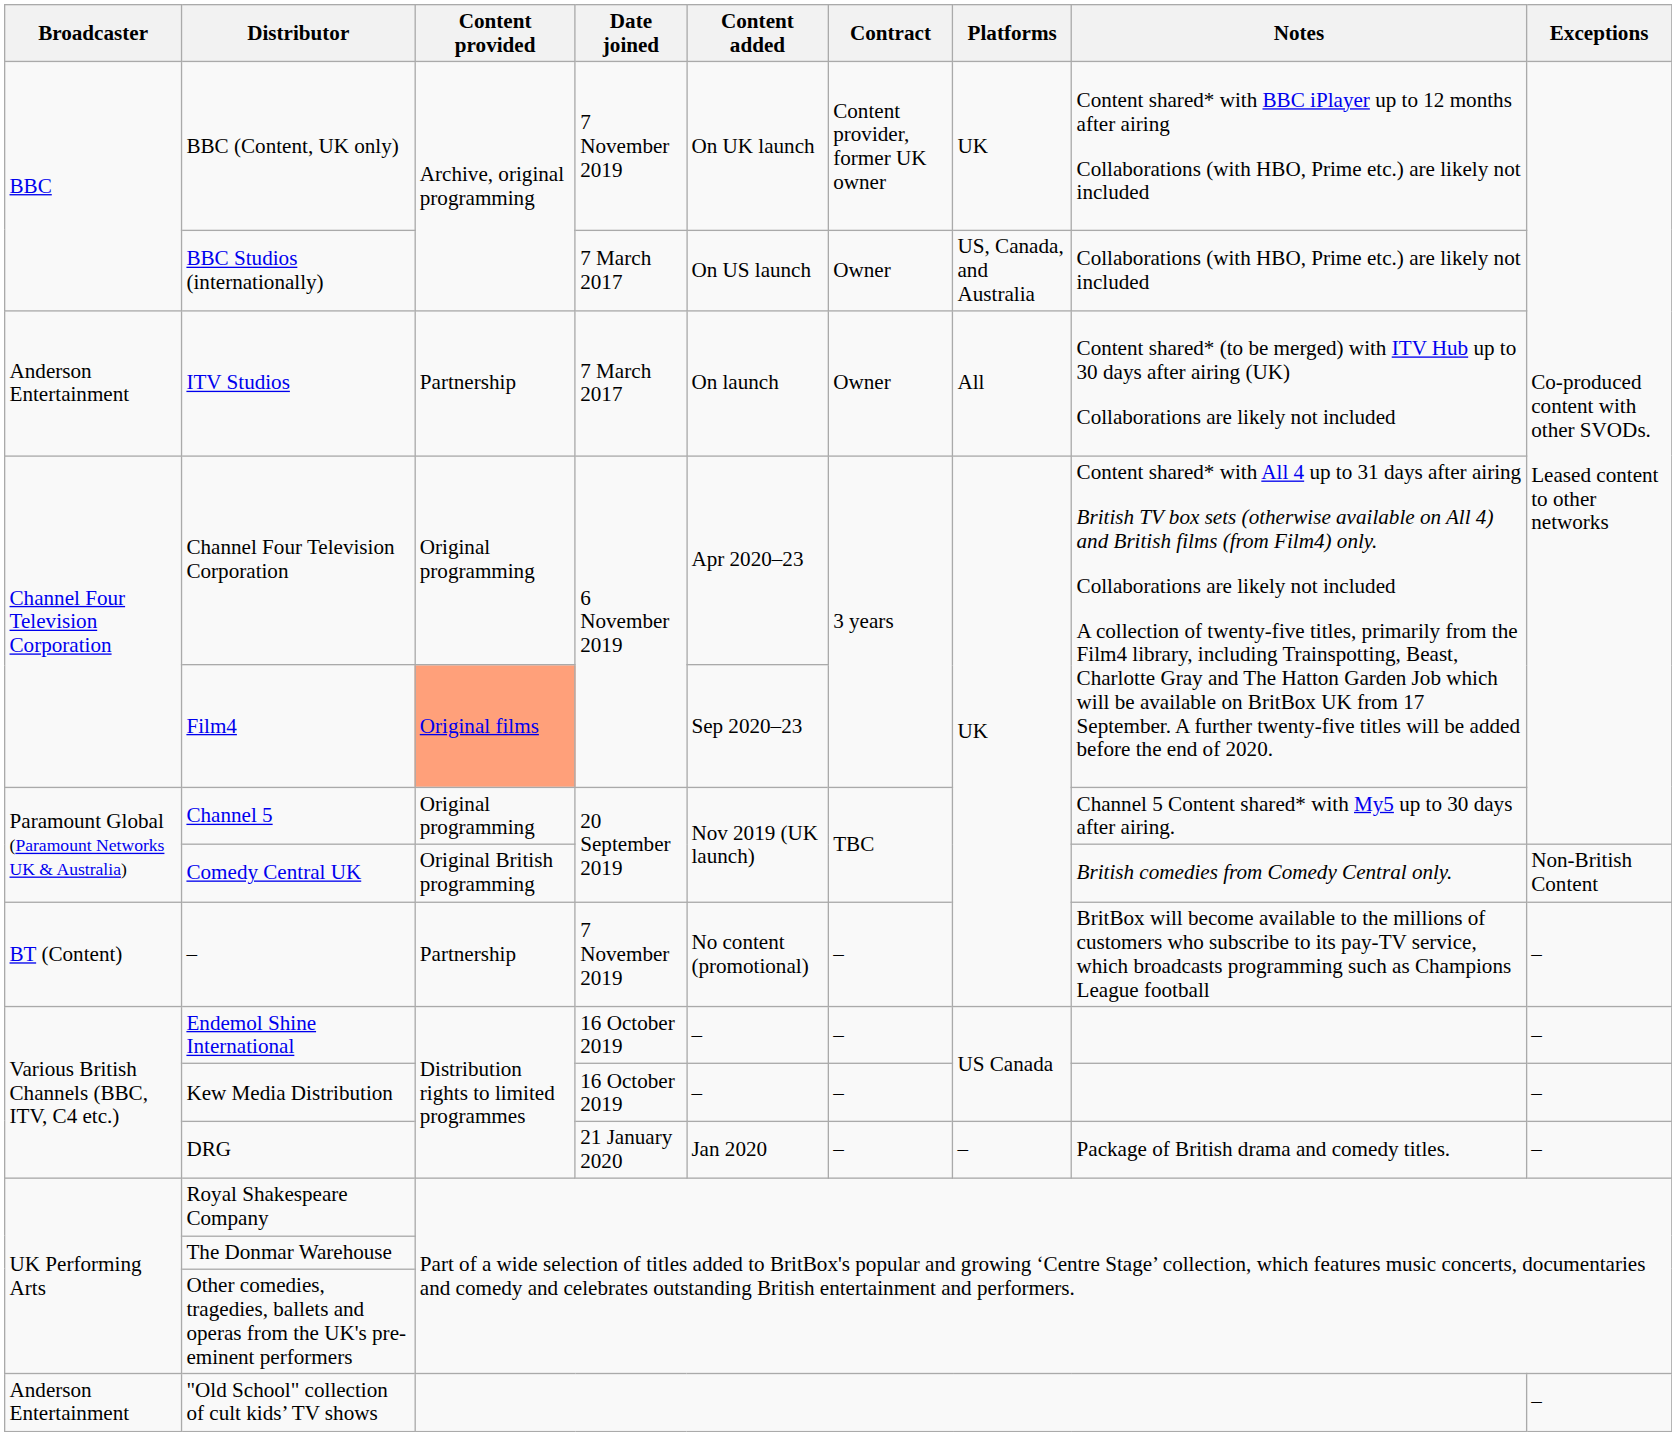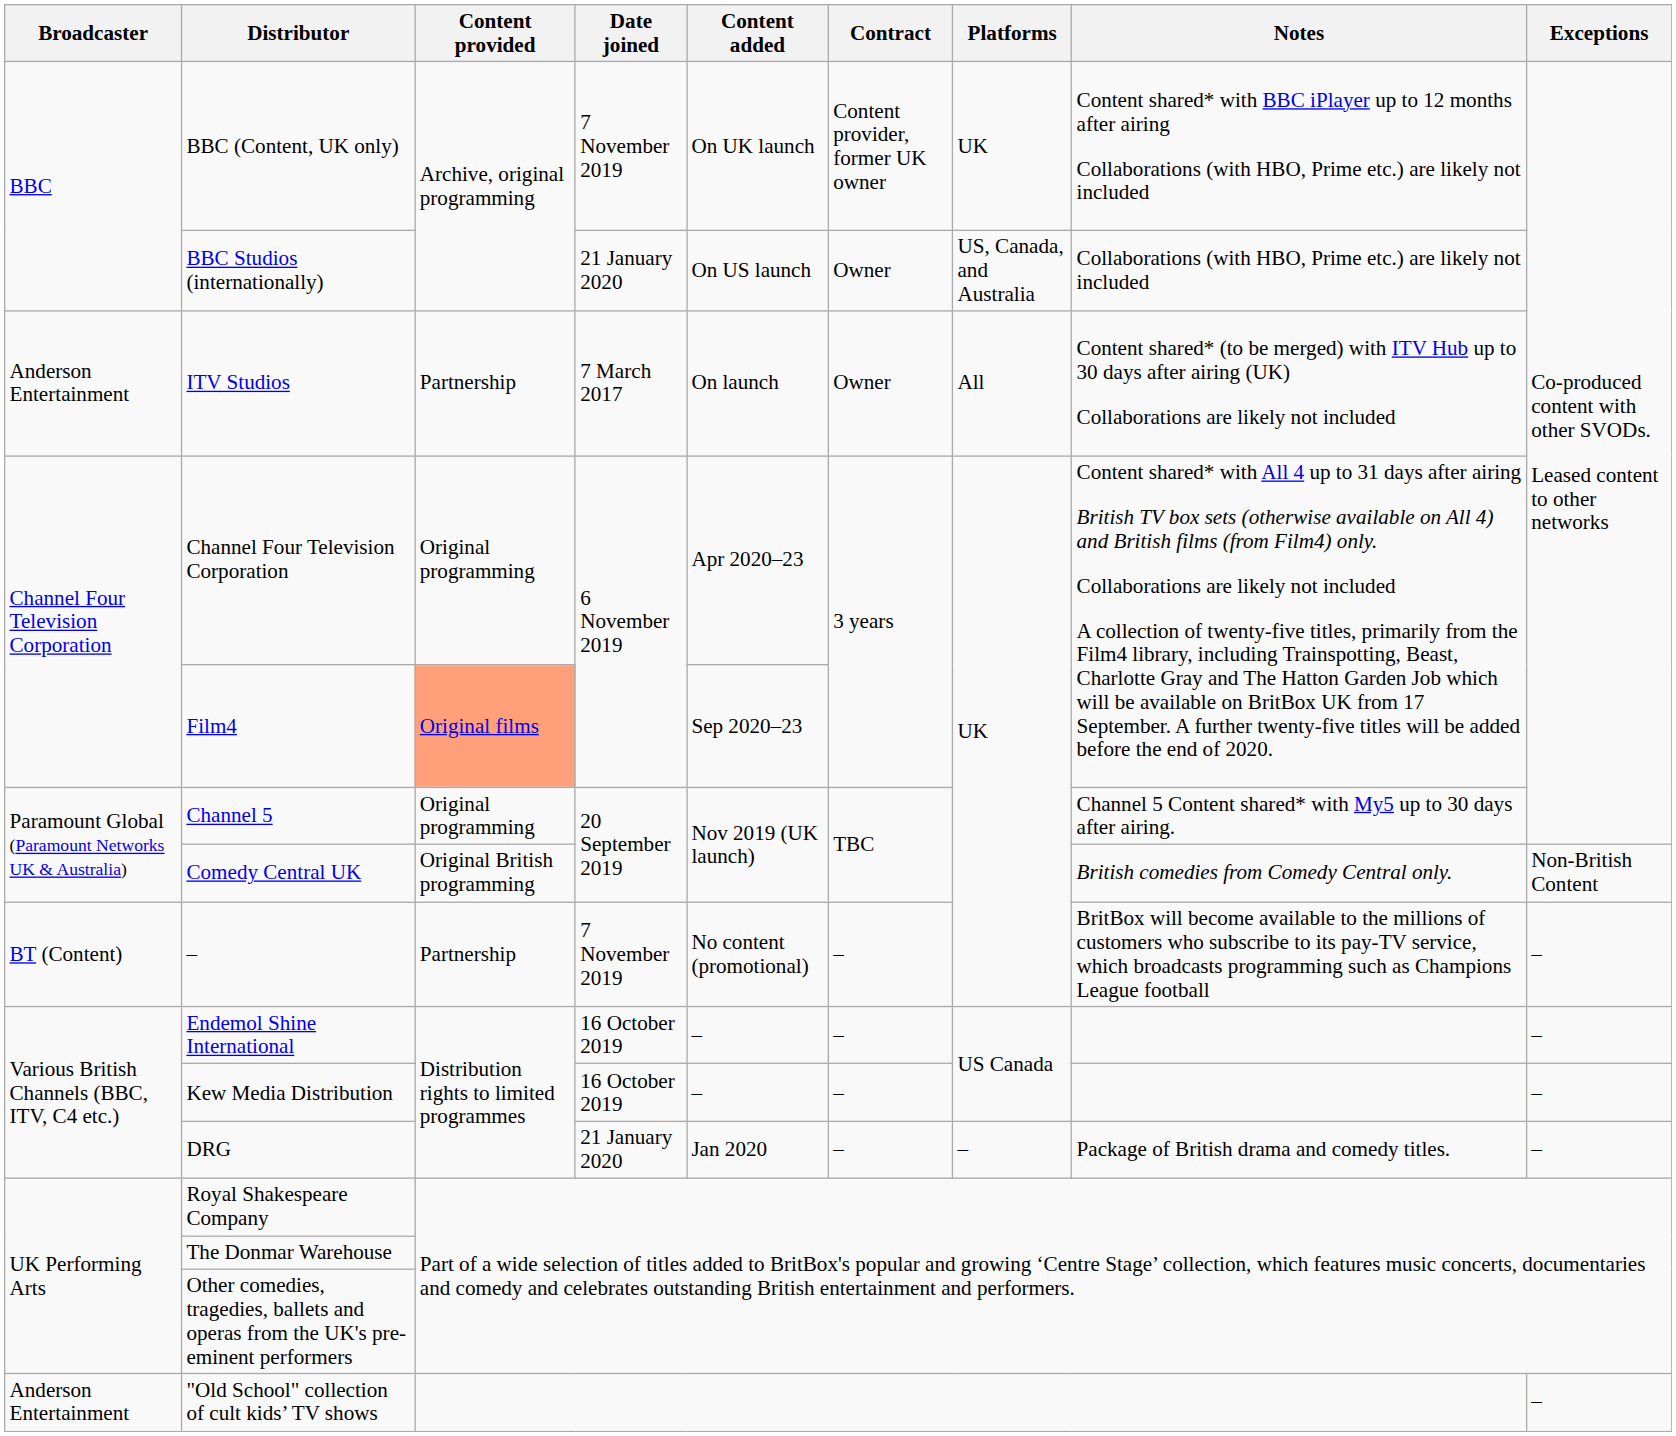 <table class="wikitable mw-collapsible mw-collapsed" style="width:100%;">
 <tr>
 <th>Broadcaster</th>
 <th>Distributor</th>
 <th>Content provided</th>
 <th>Date joined</th>
 <th>Content added</th>
 <th>Contract</th>
 <th>Platforms</th>
 <th>Notes</th>
 <th>Exceptions</th>
 </tr>
 <tr>
 <td rowspan="2"><a href='#'>BBC</a></td>
 <td>BBC (Content, UK only)</td>
 <td rowspan="2">Archive, original programming</td>
 <td>7 November 2019</td>
 <td>On UK launch</td>
 <td>Content provider, former UK owner</td>
 <td>UK</td>
 <td><p>Content shared* with <a href='#'>BBC iPlayer</a> up to 12 months after airing</p><p>Collaborations (with HBO, Prime etc.) are likely not included</p></td>
 <td rowspan="6"><p>Co-produced content with other SVODs.</p><p>Leased content to other networks</p></td>
 </tr>
 <tr>
 <td><a href='#'>BBC Studios</a> (internationally)</td>
-<td>7 March 2017</td>
+<td>21 January 2020</td>
 <td>On US launch</td>
 <td>Owner</td>
 <td>US, Canada, and Australia</td>
 <td>Collaborations (with HBO, Prime etc.) are likely not included</td>
 </tr>
 <tr>
 <td>Anderson Entertainment</td>
 <td><a href='#'>ITV Studios</a></td>
 <td>Partnership</td>
 <td>7 March 2017</td>
 <td>On launch</td>
 <td>Owner</td>
 <td>All</td>
 <td><p>Content shared* (to be merged) with <a href='#'>ITV Hub</a> up to 30 days after airing (UK)</p><p>Collaborations are likely not included</p></td>
 </tr>
 <tr>
 <td rowspan="2"><a href='#'>Channel Four Television Corporation</a></td>
 <td>Channel Four Television Corporation</td>
 <td>Original programming</td>
 <td rowspan="2">6 November 2019</td>
 <td>Apr 2020–23</td>
 <td rowspan="2">3 years</td>
 <td rowspan="5">UK</td>
 <td rowspan="2">Content shared* with <a href='#'>All 4</a> up to 31 days after airing</p><p><em>British TV box sets (otherwise available on All 4) and British films (from Film4) only.</em></p><p>Collaborations are likely not included</p><p>A collection of twenty-five titles, primarily from the Film4 library, including Trainspotting, Beast, Charlotte Gray and The Hatton Garden Job which will be available on BritBox UK from 17 September. A further twenty-five titles will be added before the end of 2020.</p></td>
 </tr>
 <tr>
 <td><a href='#'>Film4</a></td>
 <td style="background: lightsalmon;"><a href='#'>Original films</a></td>
 <td>Sep 2020–23</td>
 </tr>
 <tr>
 <td rowspan="2">Paramount Global <small>(<a href='#'>Paramount Networks UK & Australia</a>)</small></td>
 <td><a href='#'>Channel 5</a></td>
 <td>Original programming</td>
 <td rowspan="2">20 September 2019</td>
 <td rowspan="2">Nov 2019 (UK launch)</td>
 <td rowspan="2">TBC</td>
 <td>Channel 5 Content shared* with <a href='#'>My5</a> up to 30 days after airing.</td>
 </tr>
 <tr>
 <td><a href='#'>Comedy Central UK</a></td>
 <td>Original British programming</td>
 <td><em> British comedies from Comedy Central only.</em></td>
 <td>Non-British Content</td>
 </tr>
 <tr>
 <td><a href='#'>BT</a> (Content)</td>
 <td>–</td>
 <td>Partnership</td>
 <td>7 November 2019</td>
 <td>No content (promotional)</td>
 <td>–</td>
 <td>BritBox will become available to the millions of customers who subscribe to its pay-TV service, which broadcasts programming such as Champions League football</td>
 <td>–</td>
 </tr>
 <tr>
 <td rowspan="3">Various British Channels (BBC, ITV, C4 etc.)</td>
 <td><a href='#'>Endemol Shine International</a></td>
 <td rowspan="3">Distribution rights to limited programmes</td>
 <td>16 October 2019</td>
 <td>–</td>
 <td>–</td>
 <td rowspan="2">US Canada</td>
 <td></td>
 <td>–</td>
 </tr>
 <tr>
 <td>Kew Media Distribution</td>
 <td>16 October 2019</td>
 <td>–</td>
 <td>–</td>
 <td></td>
 <td>–</td>
 </tr>
 <tr>
 <td>DRG</td>
 <td>21 January 2020</td>
 <td>Jan 2020</td>
 <td>–</td>
 <td>–</td>
 <td>Package of British drama and comedy titles.</td>
 <td>–</td>
 </tr>
 <tr>
 <td rowspan="3">UK Performing Arts</td>
 <td>Royal Shakespeare Company</td>
 <td colspan="7" rowspan="3">Part of a wide selection of titles added to BritBox's popular and growing ‘Centre Stage’ collection, which features music concerts, documentaries and comedy and celebrates outstanding British entertainment and performers.</td>
 </tr>
 <tr>
 <td>The Donmar Warehouse</td>
 </tr>
 <tr>
 <td>Other comedies, tragedies, ballets and operas from the UK's pre-eminent performers</td>
 </tr>
 <tr>
 <td>Anderson Entertainment</td>
 <td>"Old School" collection of cult kids’ TV shows</td>
 <td colspan="6"></td>
 <td>–</td>
 </tr>
 </table>
